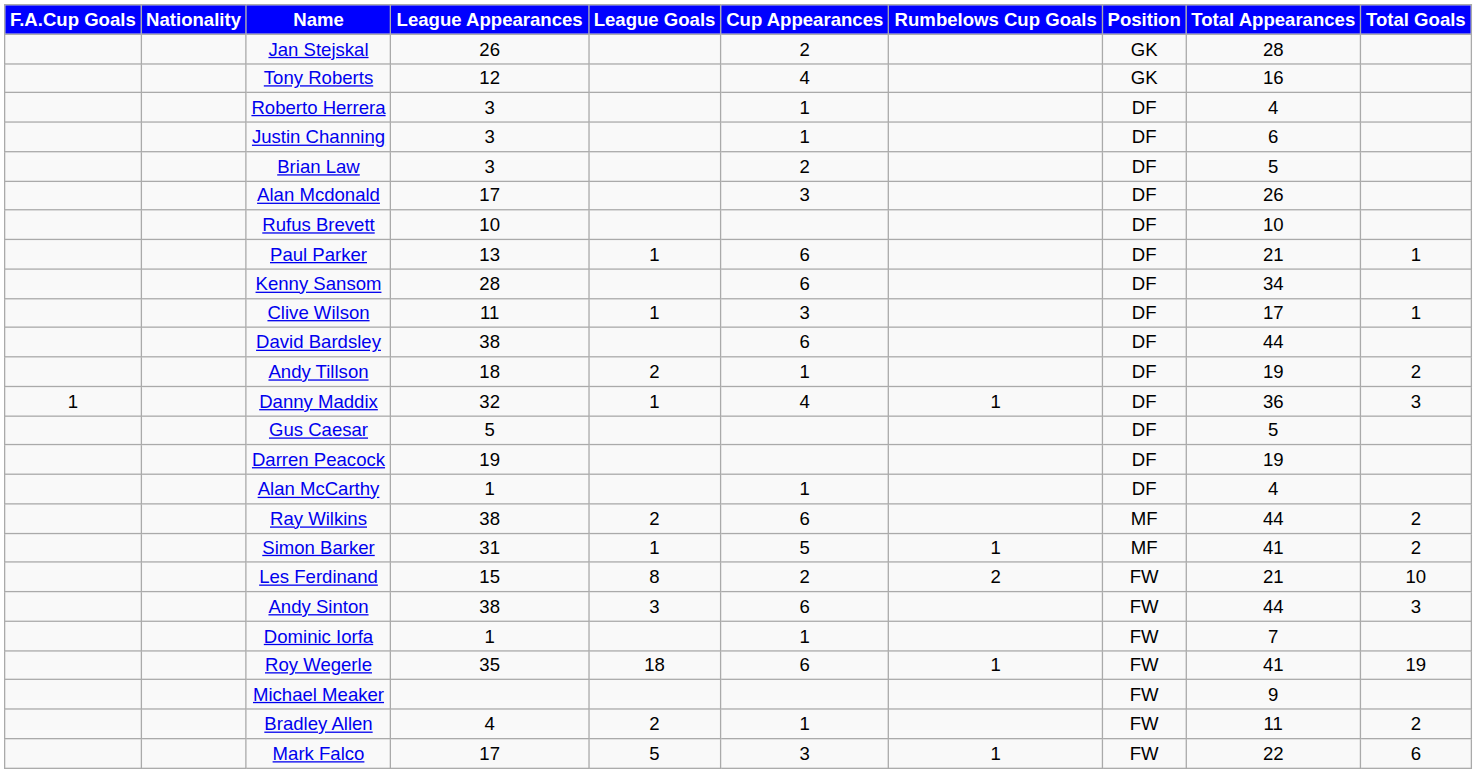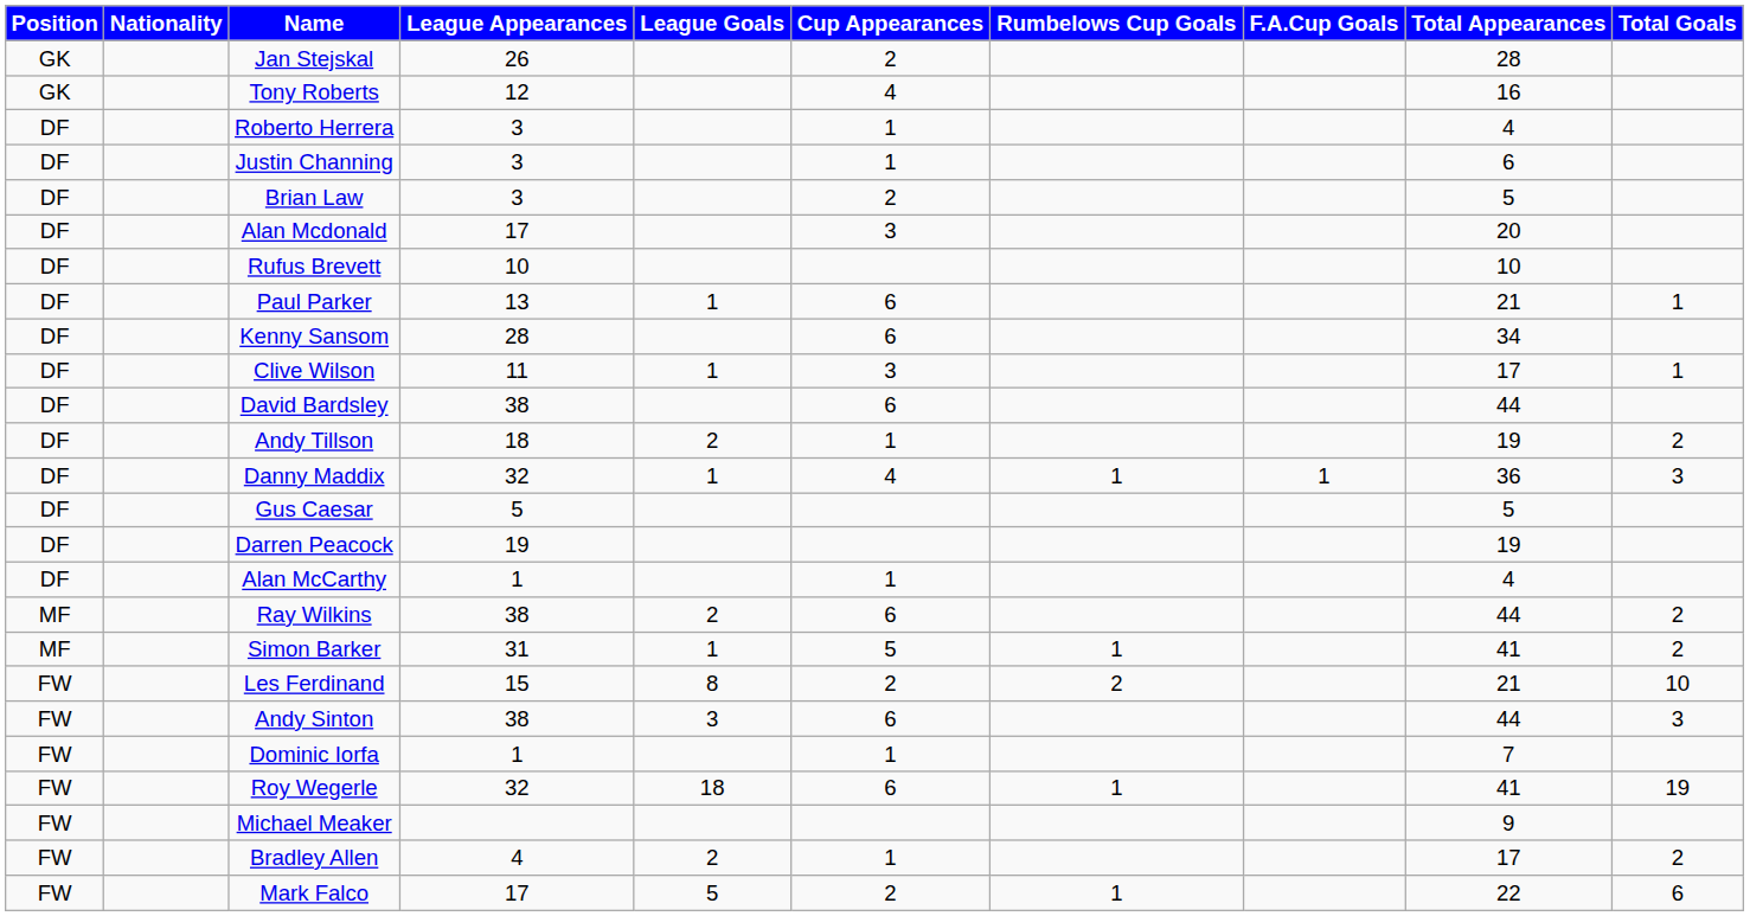 <table class="wikitable" style="text-align:center; font-size:90%; width:90%;">
 <tr>
-<th style="background:#0000FF; color:#FFFFFF; text-align:center;">F.A.Cup Goals</th>
+<th style="background:#0000FF; color:#FFFFFF; text-align:center;">Position</th>
 <th style="background:#0000FF; color:#FFFFFF; text-align:center;">Nationality</th>
 <th style="background:#0000FF; color:#FFFFFF; text-align:center;"><strong>Name</strong></th>
 <th style="background:#0000FF; color:#FFFFFF; text-align:center;">League Appearances</th>
 <th style="background:#0000FF; color:#FFFFFF; text-align:center;">League Goals</th>
 <th style="background:#0000FF; color:#FFFFFF; text-align:center;">Cup Appearances</th>
 <th style="background:#0000FF; color:#FFFFFF; text-align:center;">Rumbelows Cup Goals</th>
-<th style="background:#0000FF; color:#FFFFFF; text-align:center;">Position</th>
+<th style="background:#0000FF; color:#FFFFFF; text-align:center;">F.A.Cup Goals</th>
 <th style="background:#0000FF; color:#FFFFFF; text-align:center;">Total Appearances</th>
 <th style="background:#0000FF; color:#FFFFFF; text-align:center;">Total Goals</th>
 </tr>
 <tr>
-<td></td>
+<td>GK</td>
 <td></td>
 <td><a href='#'>Jan Stejskal</a></td>
 <td>26</td>
 <td></td>
 <td>2</td>
 <td></td>
-<td>GK</td>
+<td></td>
 <td>28</td>
 <td></td>
 </tr>
 <tr>
-<td></td>
+<td>GK</td>
 <td></td>
 <td><a href='#'>Tony Roberts</a></td>
 <td>12</td>
 <td></td>
 <td>4</td>
 <td></td>
-<td>GK</td>
+<td></td>
 <td>16</td>
 <td></td>
 </tr>
 <tr>
-<td></td>
+<td>DF</td>
 <td></td>
 <td><a href='#'>Roberto Herrera</a></td>
 <td>3</td>
 <td></td>
 <td>1</td>
 <td></td>
-<td>DF</td>
+<td></td>
 <td>4</td>
 <td></td>
 </tr>
 <tr>
-<td></td>
+<td>DF</td>
 <td></td>
 <td><a href='#'>Justin Channing</a></td>
 <td>3</td>
 <td></td>
 <td>1</td>
 <td></td>
-<td>DF</td>
+<td></td>
 <td>6</td>
 <td></td>
 </tr>
 <tr>
-<td></td>
+<td>DF</td>
 <td></td>
 <td><a href='#'>Brian Law</a></td>
 <td>3</td>
 <td></td>
 <td>2</td>
 <td></td>
-<td>DF</td>
+<td></td>
 <td>5</td>
 <td></td>
 </tr>
 <tr>
-<td></td>
+<td>DF</td>
 <td></td>
 <td><a href='#'>Alan Mcdonald</a></td>
 <td>17</td>
 <td></td>
 <td>3</td>
 <td></td>
-<td>DF</td>
-<td>26</td>
+<td></td>
+<td>20</td>
 <td></td>
 </tr>
 <tr>
-<td></td>
+<td>DF</td>
 <td></td>
 <td><a href='#'>Rufus Brevett</a></td>
 <td>10</td>
 <td></td>
 <td></td>
 <td></td>
-<td>DF</td>
+<td></td>
 <td>10</td>
 <td></td>
 </tr>
 <tr>
-<td></td>
+<td>DF</td>
 <td></td>
 <td><a href='#'>Paul Parker</a></td>
 <td>13</td>
 <td>1</td>
 <td>6</td>
 <td></td>
-<td>DF</td>
+<td></td>
 <td>21</td>
 <td>1</td>
 </tr>
 <tr>
-<td></td>
+<td>DF</td>
 <td></td>
 <td><a href='#'>Kenny Sansom</a></td>
 <td>28</td>
 <td></td>
 <td>6</td>
 <td></td>
-<td>DF</td>
+<td></td>
 <td>34</td>
 <td></td>
 </tr>
 <tr>
-<td></td>
+<td>DF</td>
 <td></td>
 <td><a href='#'>Clive Wilson</a></td>
 <td>11</td>
 <td>1</td>
 <td>3</td>
 <td></td>
-<td>DF</td>
+<td></td>
 <td>17</td>
 <td>1</td>
 </tr>
 <tr>
-<td></td>
+<td>DF</td>
 <td></td>
 <td><a href='#'>David Bardsley</a></td>
 <td>38</td>
 <td></td>
 <td>6</td>
 <td></td>
-<td>DF</td>
+<td></td>
 <td>44</td>
 <td></td>
 </tr>
 <tr>
-<td></td>
+<td>DF</td>
 <td></td>
 <td><a href='#'>Andy Tillson</a></td>
 <td>18</td>
 <td>2</td>
 <td>1</td>
 <td></td>
-<td>DF</td>
+<td></td>
 <td>19</td>
 <td>2</td>
 </tr>
 <tr>
-<td>1</td>
+<td>DF</td>
 <td></td>
 <td><a href='#'>Danny Maddix</a></td>
 <td>32</td>
 <td>1</td>
 <td>4</td>
 <td>1</td>
-<td>DF</td>
+<td>1</td>
 <td>36</td>
 <td>3</td>
 </tr>
 <tr>
-<td></td>
+<td>DF</td>
 <td></td>
 <td><a href='#'>Gus Caesar</a></td>
 <td>5</td>
 <td></td>
 <td></td>
 <td></td>
-<td>DF</td>
+<td></td>
 <td>5</td>
 <td></td>
 </tr>
 <tr>
-<td></td>
+<td>DF</td>
 <td></td>
 <td><a href='#'>Darren Peacock</a></td>
 <td>19</td>
 <td></td>
 <td></td>
 <td></td>
-<td>DF</td>
+<td></td>
 <td>19</td>
 <td></td>
 </tr>
 <tr>
-<td></td>
+<td>DF</td>
 <td></td>
 <td><a href='#'>Alan McCarthy</a></td>
 <td>1</td>
 <td></td>
 <td>1</td>
 <td></td>
-<td>DF</td>
+<td></td>
 <td>4</td>
 <td></td>
 </tr>
 <tr>
-<td></td>
+<td>MF</td>
 <td></td>
 <td><a href='#'>Ray Wilkins</a></td>
 <td>38</td>
 <td>2</td>
 <td>6</td>
 <td></td>
-<td>MF</td>
+<td></td>
 <td>44</td>
 <td>2</td>
 </tr>
 <tr>
-<td></td>
+<td>MF</td>
 <td></td>
 <td><a href='#'>Simon Barker</a></td>
 <td>31</td>
 <td>1</td>
 <td>5</td>
 <td>1</td>
-<td>MF</td>
+<td></td>
 <td>41</td>
 <td>2</td>
 </tr>
 <tr>
-<td></td>
+<td>FW</td>
 <td></td>
 <td><a href='#'>Les Ferdinand</a></td>
 <td>15</td>
 <td>8</td>
 <td>2</td>
 <td>2</td>
-<td>FW</td>
+<td></td>
 <td>21</td>
 <td>10</td>
 </tr>
 <tr>
-<td></td>
+<td>FW</td>
 <td></td>
 <td><a href='#'>Andy Sinton</a></td>
 <td>38</td>
 <td>3</td>
 <td>6</td>
 <td></td>
-<td>FW</td>
+<td></td>
 <td>44</td>
 <td>3</td>
 </tr>
 <tr>
-<td></td>
+<td>FW</td>
 <td></td>
 <td><a href='#'>Dominic Iorfa</a></td>
 <td>1</td>
 <td></td>
 <td>1</td>
 <td></td>
-<td>FW</td>
+<td></td>
 <td>7</td>
 <td></td>
 </tr>
 <tr>
-<td></td>
+<td>FW</td>
 <td></td>
 <td><a href='#'>Roy Wegerle</a></td>
-<td>35</td>
+<td>32</td>
 <td>18</td>
 <td>6</td>
 <td>1</td>
-<td>FW</td>
+<td></td>
 <td>41</td>
 <td>19</td>
 </tr>
 <tr>
-<td></td>
+<td>FW</td>
 <td></td>
 <td><a href='#'>Michael Meaker</a></td>
 <td></td>
 <td></td>
 <td></td>
 <td></td>
-<td>FW</td>
+<td></td>
 <td>9</td>
 <td></td>
 </tr>
 <tr>
-<td></td>
+<td>FW</td>
 <td></td>
 <td><a href='#'>Bradley Allen</a></td>
 <td>4</td>
 <td>2</td>
 <td>1</td>
 <td></td>
-<td>FW</td>
-<td>11</td>
+<td></td>
+<td>17</td>
 <td>2</td>
 </tr>
 <tr>
-<td></td>
+<td>FW</td>
 <td></td>
 <td><a href='#'>Mark Falco</a></td>
 <td>17</td>
 <td>5</td>
-<td>3</td>
+<td>2</td>
 <td>1</td>
-<td>FW</td>
+<td></td>
 <td>22</td>
 <td>6</td>
 </tr>
 </table>
